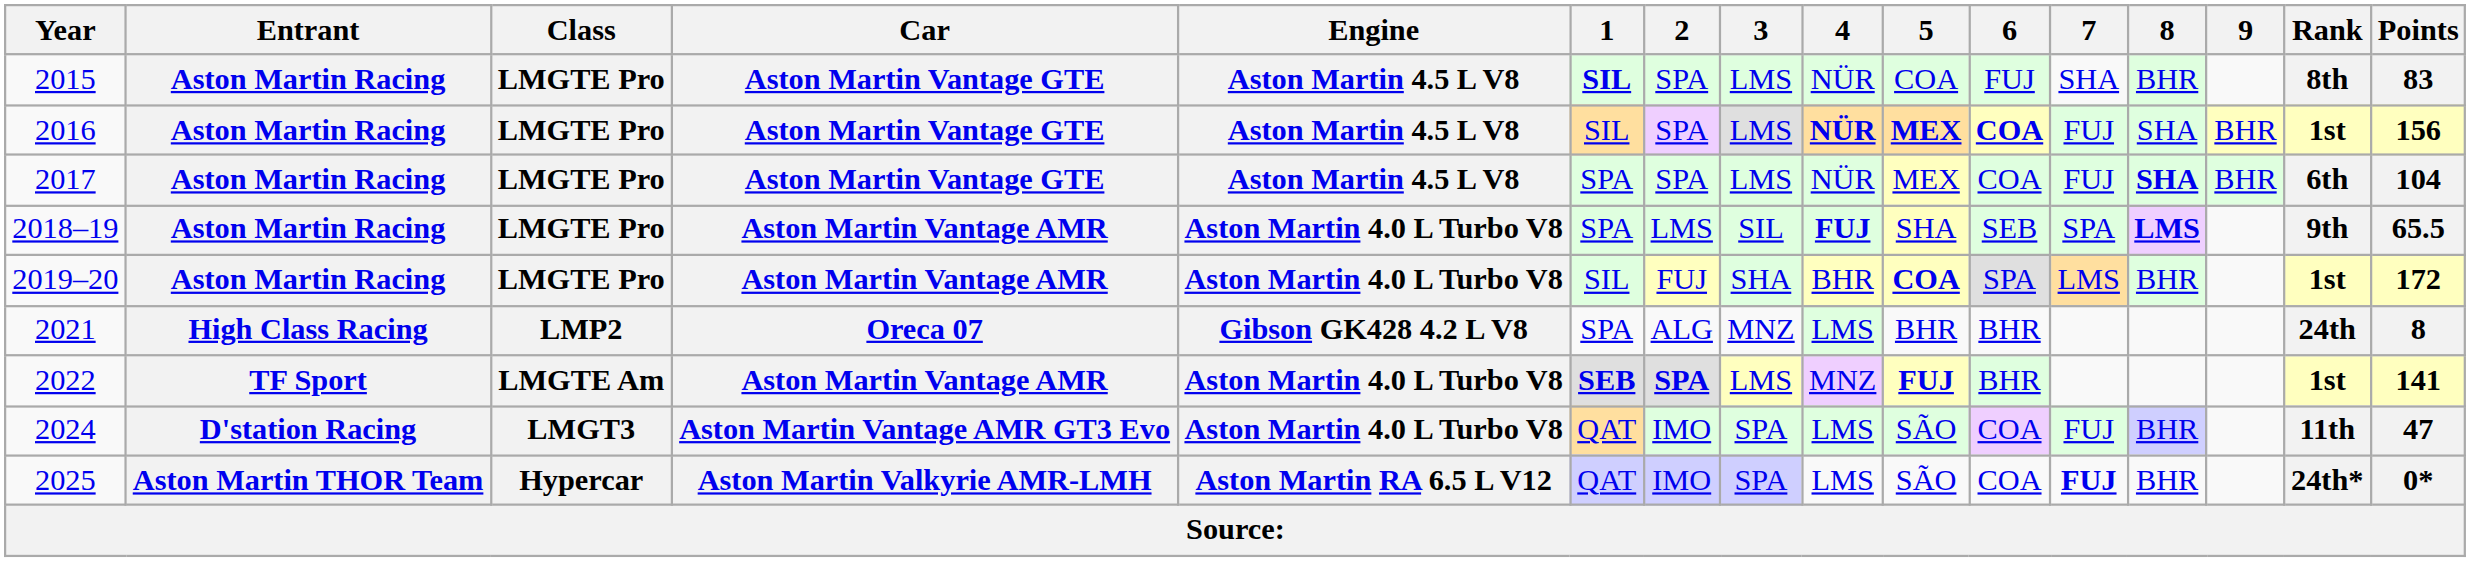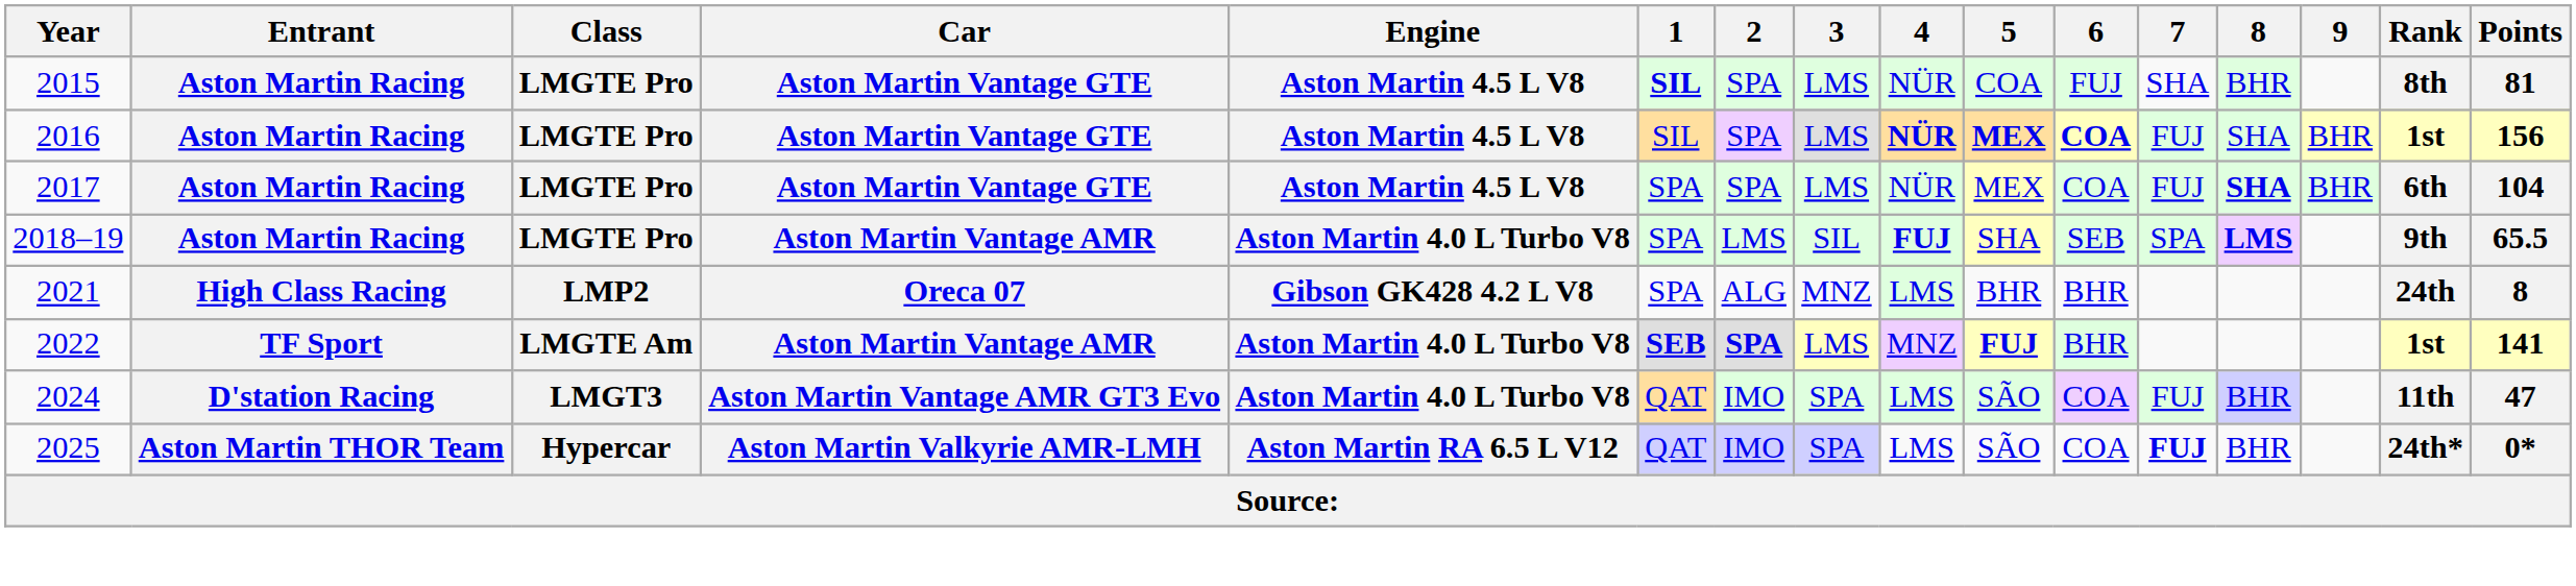 <table class="wikitable" style="text-align:center; font-size:85%">
 <tr>
 <th>Year</th>
 <th>Entrant</th>
 <th>Class</th>
 <th>Car</th>
 <th>Engine</th>
 <th>1</th>
 <th>2</th>
 <th>3</th>
 <th>4</th>
 <th>5</th>
 <th>6</th>
 <th>7</th>
 <th>8</th>
 <th>9</th>
 <th>Rank</th>
 <th>Points</th>
 </tr>
 <tr>
 <td><a href='#'>2015</a></td>
 <th nowrap><a href='#'>Aston Martin Racing</a></th>
 <th nowrap>LMGTE Pro</th>
 <th nowrap><a href='#'>Aston Martin Vantage GTE</a></th>
 <th nowrap><a href='#'>Aston Martin</a> 4.5 L V8</th>
 <td style="background:#DFFFDF;"><strong><a href='#'>SIL</a></strong><br></td>
 <td style="background:#DFFFDF;"><a href='#'>SPA</a><br></td>
 <td style="background:#DFFFDF;"><a href='#'>LMS</a><br></td>
 <td style="background:#DFFFDF;"><a href='#'>NÜR</a><br></td>
 <td style="background:#DFFFDF;"><a href='#'>COA</a><br></td>
 <td style="background:#DFFFDF;"><a href='#'>FUJ</a><br></td>
 <td><a href='#'>SHA</a></td>
 <td style="background:#DFFFDF;"><a href='#'>BHR</a><br></td>
 <td></td>
 <th>8th</th>
-<th>83</th>
+<th>81</th>
 </tr>
 <tr>
 <td><a href='#'>2016</a></td>
 <th nowrap><a href='#'>Aston Martin Racing</a></th>
 <th nowrap>LMGTE Pro</th>
 <th nowrap><a href='#'>Aston Martin Vantage GTE</a></th>
 <th nowrap><a href='#'>Aston Martin</a> 4.5 L V8</th>
 <td style="background:#FFDF9F;"><a href='#'>SIL</a><br></td>
 <td style="background:#EFCFFF;"><a href='#'>SPA</a><br></td>
 <td style="background:#DFDFDF;"><a href='#'>LMS</a><br></td>
 <td style="background:#FFDF9F;"><strong><a href='#'>NÜR</a></strong><br></td>
 <td style="background:#FFDF9F;"><strong><a href='#'>MEX</a></strong><br></td>
 <td style="background:#FFFFBF;"><strong><a href='#'>COA</a></strong><br></td>
 <td style="background:#DFFFDF;"><a href='#'>FUJ</a><br></td>
 <td style="background:#DFFFDF;"><a href='#'>SHA</a><br></td>
 <td style="background:#FFFFBF;"><a href='#'>BHR</a><br></td>
 <th style="background:#FFFFBF;">1st</th>
 <th style="background:#FFFFBF;">156</th>
 </tr>
 <tr>
 <td><a href='#'>2017</a></td>
 <th nowrap><a href='#'>Aston Martin Racing</a></th>
 <th nowrap>LMGTE Pro</th>
 <th nowrap><a href='#'>Aston Martin Vantage GTE</a></th>
 <th nowrap><a href='#'>Aston Martin</a> 4.5 L V8</th>
 <td style="background:#DFFFDF;"><a href='#'>SPA</a><br></td>
 <td style="background:#DFFFDF;"><a href='#'>SPA</a><br></td>
 <td style="background:#DFFFDF;"><a href='#'>LMS</a><br></td>
 <td style="background:#DFFFDF;"><a href='#'>NÜR</a><br></td>
 <td style="background:#FFFFBF;"><a href='#'>MEX</a><br></td>
 <td style="background:#DFFFDF;"><a href='#'>COA</a><br></td>
 <td style="background:#DFFFDF;"><a href='#'>FUJ</a><br></td>
 <td style="background:#DFFFDF;"><strong><a href='#'>SHA</a></strong><br></td>
 <td style="background:#DFFFDF;"><a href='#'>BHR</a><br></td>
 <th>6th</th>
 <th>104</th>
 </tr>
 <tr>
 <td nowrap><a href='#'>2018–19</a></td>
 <th nowrap><a href='#'>Aston Martin Racing</a></th>
 <th nowrap>LMGTE Pro</th>
 <th nowrap><a href='#'>Aston Martin Vantage AMR</a></th>
 <th nowrap><a href='#'>Aston Martin</a> 4.0 L Turbo V8</th>
 <td style="background:#DFFFDF;"><a href='#'>SPA</a><br></td>
 <td style="background:#DFFFDF;"><a href='#'>LMS</a><br></td>
 <td style="background:#DFFFDF;"><a href='#'>SIL</a><br></td>
 <td style="background:#DFFFDF;"><strong><a href='#'>FUJ</a></strong><br></td>
 <td style="background:#FFFFBF;"><a href='#'>SHA</a><br></td>
 <td style="background:#DFFFDF;"><a href='#'>SEB</a><br></td>
 <td style="background:#DFFFDF;"><a href='#'>SPA</a><br></td>
 <td style="background:#EFCFFF;"><strong><a href='#'>LMS</a></strong><br></td>
 <td></td>
 <th>9th</th>
 <th>65.5</th>
-</tr>
-<tr>
-<td nowrap><a href='#'>2019–20</a></td>
-<th nowrap><a href='#'>Aston Martin Racing</a></th>
-<th nowrap>LMGTE Pro</th>
-<th nowrap><a href='#'>Aston Martin Vantage AMR</a></th>
-<th nowrap><a href='#'>Aston Martin</a> 4.0 L Turbo V8</th>
-<td style="background:#DFFFDF;"><a href='#'>SIL</a><br></td>
-<td style="background:#FFFFBF;"><a href='#'>FUJ</a><br></td>
-<td style="background:#DFFFDF;"><a href='#'>SHA</a><br></td>
-<td style="background:#FFFFBF;"><a href='#'>BHR</a><br></td>
-<td style="background:#FFFFBF;"><strong><a href='#'>COA</a></strong><br></td>
-<td style="background:#DFDFDF;"><a href='#'>SPA</a><br></td>
-<td style="background:#FFDF9F;"><a href='#'>LMS</a><br></td>
-<td style="background:#DFFFDF;"><a href='#'>BHR</a><br></td>
-<td></td>
-<th style="background:#FFFFBF;">1st</th>
-<th style="background:#FFFFBF;">172</th>
 </tr>
 <tr>
 <td><a href='#'>2021</a></td>
 <th nowrap><a href='#'>High Class Racing</a></th>
 <th>LMP2</th>
 <th nowrap><a href='#'>Oreca 07</a></th>
 <th nowrap><a href='#'>Gibson</a> GK428 4.2 L V8</th>
 <td><a href='#'>SPA</a></td>
 <td><a href='#'>ALG</a></td>
 <td><a href='#'>MNZ</a></td>
 <td style="background:#DFFFDF;"><a href='#'>LMS</a><br></td>
 <td><a href='#'>BHR</a></td>
 <td><a href='#'>BHR</a></td>
 <td></td>
 <td></td>
 <td></td>
 <th>24th</th>
 <th>8</th>
 </tr>
 <tr>
 <td><a href='#'>2022</a></td>
 <th nowrap><a href='#'>TF Sport</a></th>
 <th nowrap>LMGTE Am</th>
 <th nowrap><a href='#'>Aston Martin Vantage AMR</a></th>
 <th nowrap><a href='#'>Aston Martin</a> 4.0 L Turbo V8</th>
 <td style="background:#DFDFDF;"><strong><a href='#'>SEB</a></strong><br></td>
 <td style="background:#DFDFDF;"><strong><a href='#'>SPA</a></strong><br></td>
 <td style="background:#FFFFBF;"><a href='#'>LMS</a><br></td>
 <td style="background:#EFCFFF;"><a href='#'>MNZ</a><br></td>
 <td style="background:#FFFFBF;"><strong><a href='#'>FUJ</a></strong><br></td>
 <td style="background:#DFFFDF;"><a href='#'>BHR</a><br></td>
 <td></td>
 <td></td>
 <td></td>
 <th style="background:#FFFFBF;">1st</th>
 <th style="background:#FFFFBF;">141</th>
 </tr>
 <tr>
 <td><a href='#'>2024</a></td>
 <th nowrap><a href='#'>D'station Racing</a></th>
 <th>LMGT3</th>
 <th nowrap><a href='#'>Aston Martin Vantage AMR GT3 Evo</a></th>
 <th nowrap><a href='#'>Aston Martin</a> 4.0 L Turbo V8</th>
 <td style="background:#FFDF9F;"><a href='#'>QAT</a><br></td>
 <td style="background:#DFFFDF;"><a href='#'>IMO</a><br></td>
 <td style="background:#DFFFDF;"><a href='#'>SPA</a><br></td>
 <td style="background:#DFFFDF;"><a href='#'>LMS</a><br></td>
 <td style="background:#DFFFDF;"><a href='#'>SÃO</a><br></td>
 <td style="background:#EFCFFF;"><a href='#'>COA</a><br></td>
 <td style="background:#DFFFDF;"><a href='#'>FUJ</a><br></td>
 <td style="background:#CFCFFF;"><a href='#'>BHR</a><br></td>
 <td></td>
 <th>11th</th>
 <th>47</th>
 </tr>
 <tr>
 <td><a href='#'>2025</a></td>
 <th><a href='#'>Aston Martin THOR Team</a></th>
 <th>Hypercar</th>
 <th><a href='#'>Aston Martin Valkyrie AMR-LMH</a></th>
 <th><a href='#'>Aston Martin</a> <a href='#'>RA</a> 6.5 L V12</th>
 <td style="background:#CFCFFF;"><a href='#'>QAT</a><br></td>
 <td style="background:#CFCFFF;"><a href='#'>IMO</a><br></td>
 <td style="background:#CFCFFF;"><a href='#'>SPA</a><br></td>
 <td style="background:#;"><a href='#'>LMS</a><br></td>
 <td style="background:#;"><a href='#'>SÃO</a><br></td>
 <td style="background:#;"><a href='#'>COA</a><br></td>
 <td style="background:#;"><strong><a href='#'>FUJ</a><br></strong></td>
 <td style="background:#;"><a href='#'>BHR</a><br></td>
 <td></td>
 <th>24th*</th>
 <th>0*</th>
 </tr>
 <tr>
 <th colspan="16">Source:</th>
 </tr>
 </table>
